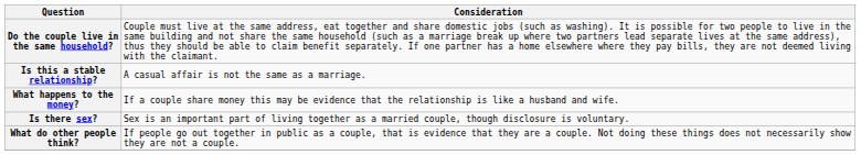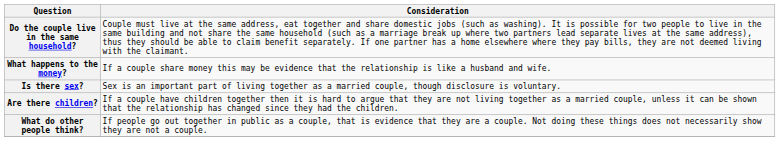 <table class="wikitable" style="margin: 0 auto 0 auto;">
 <tr>
 <th>Question</th>
 <th>Consideration</th>
 </tr>
 <tr>
 <th>Do the couple live in the same <a href='#'>household</a>?</th>
 <td>Couple must live at the same address, eat together and share domestic jobs (such as washing). It is possible for two people to live in the same building and not share the same household (such as a marriage break up where two partners lead separate lives at the same address), thus they should be able to claim benefit separately. If one partner has a home elsewhere where they pay bills, they are not deemed living with the claimant.</td>
 </tr>
 <tr>
-<th>Is this a stable <a href='#'>relationship</a>?</th>
-<td>A casual affair is not the same as a marriage.</td>
-</tr>
-<tr>
 <th>What happens to the <a href='#'>money</a>?</th>
 <td>If a couple share money this may be evidence that the relationship is like a husband and wife.</td>
 </tr>
 <tr>
 <th>Is there <a href='#'>sex</a>?</th>
 <td>Sex is an important part of living together as a married couple, though disclosure is voluntary. </td>
 </tr>
 <tr>
+<th>Are there <a href='#'>children</a>?</th>
+<td>If a couple have children together then it is hard to argue that they are not living together as a married couple, unless it can be shown that the relationship has changed since they had the children.</td>
+</tr>
+<tr>
 <th>What do other people think?</th>
 <td>If people go out together in public as a couple, that is evidence that they are a couple. Not doing these things does not necessarily show they are not a couple.</td>
 </tr>
 <tr>
 </tr>
 </table>
